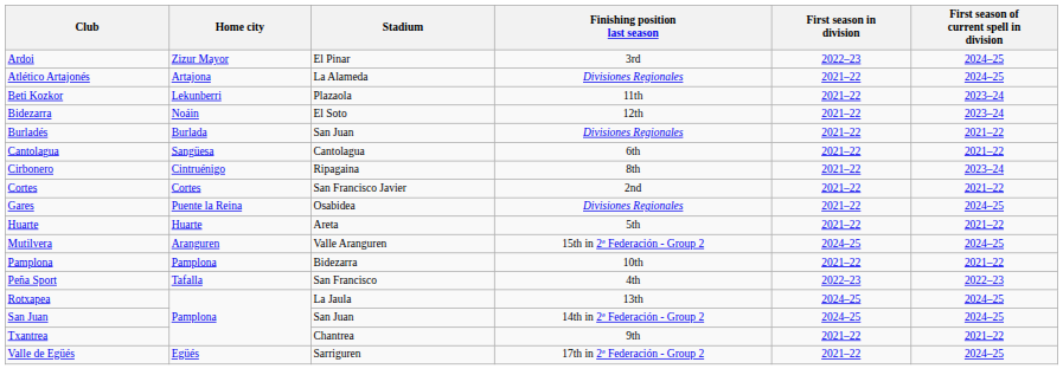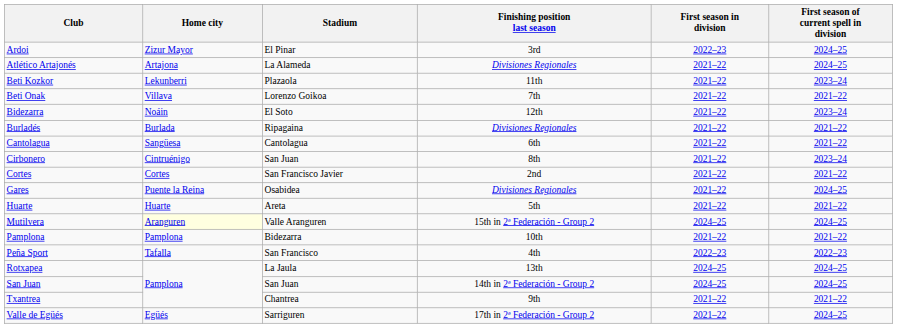 <table class="wikitable sortable" width=95% style="font-size:80%">
 <tr>
 <th>Club</th>
 <th>Home city</th>
 <th>Stadium</th>
 <th>Finishing position<br><a href='#'>last season</a></th>
 <th>First season in<br>division</th>
 <th>First season of<br>current spell in<br> division</th>
 </tr>
 <tr>
 <td style="text-align:left;"><a href='#'>Ardoi</a></td>
 <td><a href='#'>Zizur Mayor</a></td>
 <td>El Pinar</td>
 <td align=center>3rd</td>
 <td align=center><a href='#'>2022–23</a></td>
 <td align=center><a href='#'>2024–25</a></td>
 </tr>
 <tr>
 <td style="text-align:left;"><a href='#'>Atlético Artajonés</a></td>
 <td><a href='#'>Artajona</a></td>
 <td>La Alameda</td>
 <td align=center><em><a href='#'>Divisiones Regionales</a></em></td>
 <td align=center><a href='#'>2021–22</a></td>
 <td align=center><a href='#'>2024–25</a></td>
 </tr>
 <tr>
 <td style="text-align:left;"><a href='#'>Beti Kozkor</a></td>
 <td><a href='#'>Lekunberri</a></td>
 <td>Plazaola</td>
 <td align=center>11th</td>
 <td align=center><a href='#'>2021–22</a></td>
 <td align=center><a href='#'>2023–24</a></td>
 </tr>
 <tr>
+<td style="text-align:left;"><a href='#'>Beti Onak</a></td>
+<td><a href='#'>Villava</a></td>
+<td>Lorenzo Goikoa</td>
+<td align=center>7th</td>
+<td align=center><a href='#'>2021–22</a></td>
+<td align=center><a href='#'>2021–22</a></td>
+</tr>
+<tr>
 <td style="text-align:left;"><a href='#'>Bidezarra</a></td>
 <td><a href='#'>Noáin</a></td>
 <td>El Soto</td>
 <td align=center>12th</td>
 <td align=center><a href='#'>2021–22</a></td>
 <td align=center><a href='#'>2023–24</a></td>
 </tr>
 <tr>
 <td style="text-align:left;"><a href='#'>Burladés</a></td>
 <td><a href='#'>Burlada</a></td>
-<td>San Juan</td>
+<td>Ripagaina</td>
 <td align=center><em><a href='#'>Divisiones Regionales</a></em></td>
 <td align=center><a href='#'>2021–22</a></td>
 <td align=center><a href='#'>2021–22</a></td>
 </tr>
 <tr>
 <td style="text-align:left;"><a href='#'>Cantolagua</a></td>
 <td><a href='#'>Sangüesa</a></td>
 <td>Cantolagua</td>
 <td align=center>6th</td>
 <td align=center><a href='#'>2021–22</a></td>
 <td align=center><a href='#'>2021–22</a></td>
 </tr>
 <tr>
 <td style="text-align:left;"><a href='#'>Cirbonero</a></td>
 <td><a href='#'>Cintruénigo</a></td>
-<td>Ripagaina</td>
+<td>San Juan</td>
 <td align=center>8th</td>
 <td align=center><a href='#'>2021–22</a></td>
 <td align=center><a href='#'>2023–24</a></td>
 </tr>
 <tr>
 <td style="text-align:left;"><a href='#'>Cortes</a></td>
 <td><a href='#'>Cortes</a></td>
 <td>San Francisco Javier</td>
 <td align=center>2nd</td>
 <td align=center><a href='#'>2021–22</a></td>
 <td align=center><a href='#'>2021–22</a></td>
 </tr>
 <tr>
 <td style="text-align:left;"><a href='#'>Gares</a></td>
 <td><a href='#'>Puente la Reina</a></td>
 <td>Osabidea</td>
 <td align=center><em><a href='#'>Divisiones Regionales</a></em></td>
 <td align=center><a href='#'>2021–22</a></td>
 <td align=center><a href='#'>2024–25</a></td>
 </tr>
 <tr>
 <td style="text-align:left;"><a href='#'>Huarte</a></td>
 <td><a href='#'>Huarte</a></td>
 <td>Areta</td>
 <td align=center>5th</td>
 <td align=center><a href='#'>2021–22</a></td>
 <td align=center><a href='#'>2021–22</a></td>
 </tr>
 <tr>
 <td style="text-align:left;"><a href='#'>Mutilvera</a></td>
-<td><a href='#'>Aranguren</a></td>
+<td style="background: lightyellow;"><a href='#'>Aranguren</a></td>
 <td>Valle Aranguren</td>
 <td align=center>15th in <a href='#'>2ª Federación - Group 2</a></td>
 <td align=center><a href='#'>2024–25</a></td>
 <td align=center><a href='#'>2024–25</a></td>
 </tr>
 <tr>
 <td style="text-align:left;"><a href='#'>Pamplona</a></td>
 <td><a href='#'>Pamplona</a></td>
 <td>Bidezarra</td>
 <td align=center>10th</td>
 <td align=center><a href='#'>2021–22</a></td>
 <td align=center><a href='#'>2021–22</a></td>
 </tr>
 <tr>
 <td style="text-align:left;"><a href='#'>Peña Sport</a></td>
 <td><a href='#'>Tafalla</a></td>
 <td>San Francisco</td>
 <td align=center>4th</td>
 <td align=center><a href='#'>2022–23</a></td>
 <td align=center><a href='#'>2022–23</a></td>
 </tr>
 <tr>
 <td style="text-align:left;"><a href='#'>Rotxapea</a></td>
 <td rowspan="3"><a href='#'>Pamplona</a></td>
 <td>La Jaula</td>
 <td align=center>13th</td>
 <td align=center><a href='#'>2024–25</a></td>
 <td align=center><a href='#'>2024–25</a></td>
 </tr>
 <tr>
 <td style="text-align:left;"><a href='#'>San Juan</a></td>
 <td>San Juan</td>
 <td align=center>14th in <a href='#'>2ª Federación - Group 2</a></td>
 <td align=center><a href='#'>2024–25</a></td>
 <td align=center><a href='#'>2024–25</a></td>
 </tr>
 <tr>
 <td style="text-align:left;"><a href='#'>Txantrea</a></td>
 <td>Chantrea</td>
 <td align=center>9th</td>
 <td align=center><a href='#'>2021–22</a></td>
 <td align=center><a href='#'>2021–22</a></td>
 </tr>
 <tr>
 <td style="text-align:left;"><a href='#'>Valle de Egüés</a></td>
 <td><a href='#'>Egüés</a></td>
 <td>Sarriguren</td>
 <td align=center>17th in <a href='#'>2ª Federación - Group 2</a></td>
 <td align=center><a href='#'>2021–22</a></td>
 <td align=center><a href='#'>2024–25</a></td>
 </tr>
 </table>
